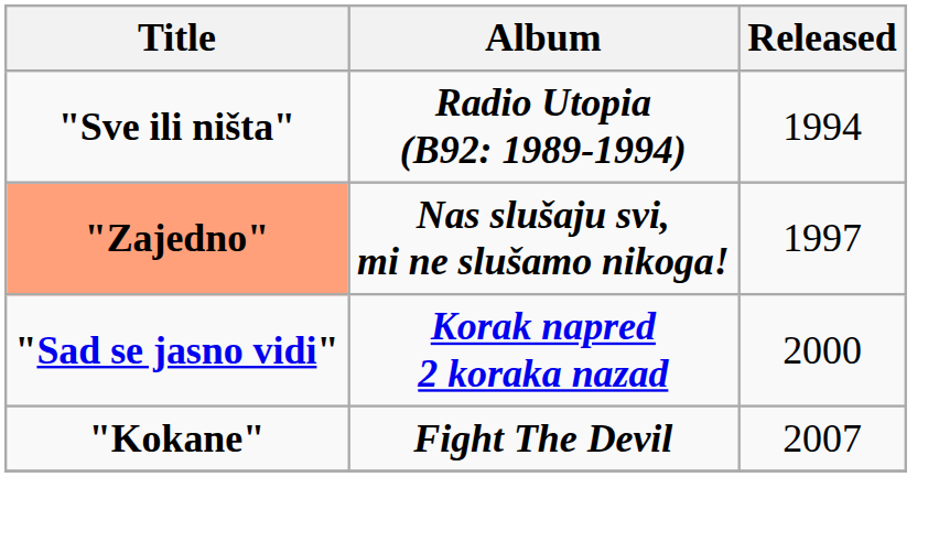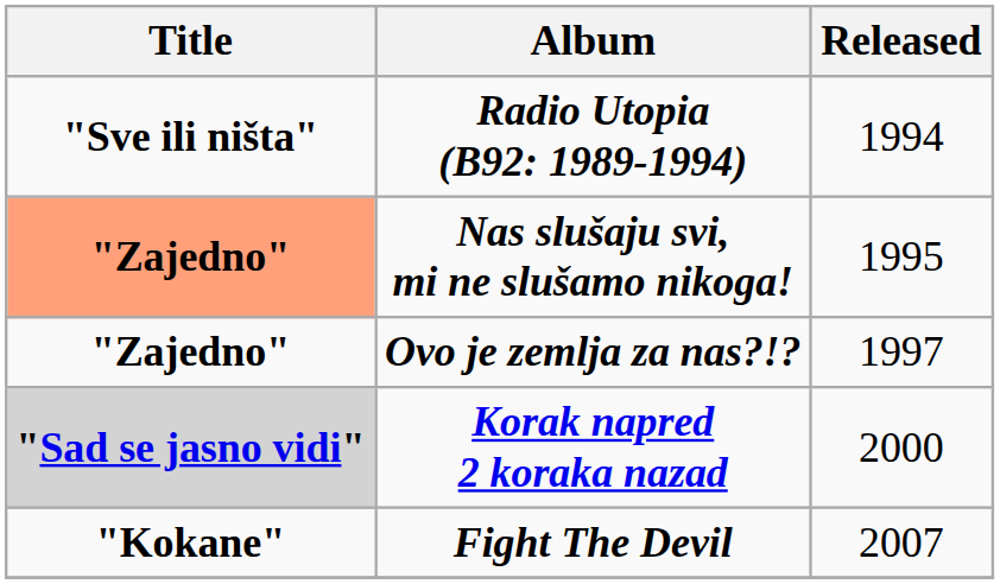 <table class="wikitable" style="text-align:center;font-size:95%">
 <tr>
 <th>Title</th>
 <th>Album</th>
 <th>Released</th>
 </tr>
 <tr>
 <td><strong>"Sve ili ništa"</strong></td>
 <td><strong><em>Radio Utopia<br> (B92: 1989-1994)</em></strong></td>
 <td>1994</td>
 </tr>
 <tr>
 <td style="background: lightsalmon;"><strong>"Zajedno"</strong></td>
 <td><strong><em>Nas slušaju svi,<br> mi ne slušamo nikoga!</em></strong></td>
+<td>1995</td>
+</tr>
+<tr>
+<td><strong>"Zajedno"</strong></td>
+<td><strong><em>Ovo je zemlja za nas?!?</em></strong></td>
 <td>1997</td>
 </tr>
 <tr>
-<td><strong>"<a href='#'>Sad se jasno vidi</a>"</strong></td>
+<td style="background: lightgrey;"><strong>"<a href='#'>Sad se jasno vidi</a>"</strong></td>
 <td><strong><em><a href='#'>Korak napred<br> 2 koraka nazad</a></em></strong></td>
 <td>2000</td>
 </tr>
 <tr>
 <td><strong>"Kokane"</strong></td>
 <td><strong><em>Fight The Devil</em></strong></td>
 <td>2007</td>
 </tr>
 <tr>
 </tr>
 </table>
